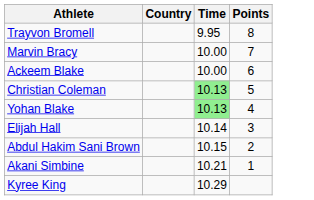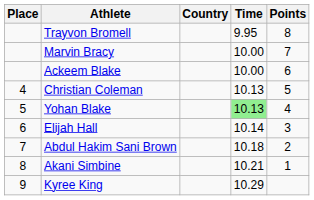 <table class="wikitable">
 <tr>
+<th>Place</th>
 <th>Athlete</th>
 <th>Country</th>
 <th>Time</th>
 <th>Points</th>
 </tr>
 <tr>
+<td align=center></td>
 <td><a href='#'>Trayvon Bromell</a></td>
 <td></td>
 <td>9.95</td>
 <td align=center>8</td>
 </tr>
 <tr>
+<td align=center></td>
 <td><a href='#'>Marvin Bracy</a></td>
 <td></td>
 <td>10.00</td>
 <td align=center>7</td>
 </tr>
 <tr>
+<td align=center></td>
 <td><a href='#'>Ackeem Blake</a></td>
 <td></td>
 <td>10.00</td>
 <td align=center>6</td>
 </tr>
 <tr>
+<td align=center>4</td>
 <td><a href='#'>Christian Coleman</a></td>
 <td></td>
-<td style="background: lightgreen;">10.13</td>
+<td>10.13</td>
 <td align=center>5</td>
 </tr>
 <tr>
+<td align=center>5</td>
 <td><a href='#'>Yohan Blake</a></td>
 <td></td>
 <td style="background: lightgreen;">10.13</td>
 <td align=center>4</td>
 </tr>
 <tr>
+<td align=center>6</td>
 <td><a href='#'>Elijah Hall</a></td>
 <td></td>
 <td>10.14</td>
 <td align=center>3</td>
 </tr>
 <tr>
+<td align=center>7</td>
 <td><a href='#'>Abdul Hakim Sani Brown</a></td>
 <td></td>
-<td>10.15</td>
+<td>10.18</td>
 <td align=center>2</td>
 </tr>
 <tr>
+<td align=center>8</td>
 <td><a href='#'>Akani Simbine</a></td>
 <td></td>
 <td>10.21</td>
 <td align=center>1</td>
 </tr>
 <tr>
+<td align=center>9</td>
 <td><a href='#'>Kyree King</a></td>
 <td></td>
 <td>10.29</td>
 <td align=center></td>
 </tr>
 </table>
